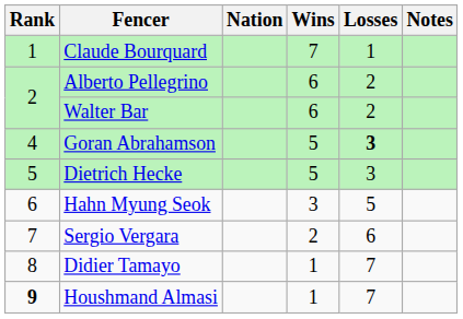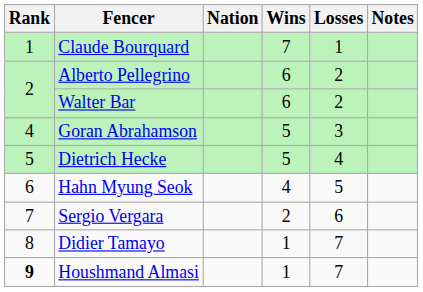 <table class="wikitable sortable" style="text-align:center">
 <tr>
 <th>Rank</th>
 <th>Fencer</th>
 <th>Nation</th>
 <th>Wins</th>
 <th>Losses</th>
 <th>Notes</th>
 </tr>
 <tr bgcolor=bbf3bb>
 <td>1</td>
 <td align=left><a href='#'>Claude Bourquard</a></td>
 <td align=left></td>
 <td>7</td>
 <td>1</td>
 <td></td>
 </tr>
 <tr bgcolor=bbf3bb>
 <td rowspan=2>2</td>
 <td align=left><a href='#'>Alberto Pellegrino</a></td>
 <td align=left></td>
 <td>6</td>
 <td>2</td>
 <td></td>
 </tr>
 <tr bgcolor=bbf3bb>
 <td align=left><a href='#'>Walter Bar</a></td>
 <td align=left></td>
 <td>6</td>
 <td>2</td>
 <td></td>
 </tr>
 <tr bgcolor=bbf3bb>
 <td>4</td>
 <td align=left><a href='#'>Goran Abrahamson</a></td>
 <td align=left></td>
 <td>5</td>
-<td><strong>3</strong></td>
+<td>3</td>
 <td></td>
 </tr>
 <tr bgcolor=bbf3bb>
 <td>5</td>
 <td align=left><a href='#'>Dietrich Hecke</a></td>
 <td align=left></td>
 <td>5</td>
-<td>3</td>
+<td>4</td>
 <td></td>
 </tr>
 <tr>
 <td>6</td>
 <td align=left><a href='#'>Hahn Myung Seok</a></td>
 <td align=left></td>
-<td>3</td>
+<td>4</td>
 <td>5</td>
 <td></td>
 </tr>
 <tr>
 <td>7</td>
 <td align=left><a href='#'>Sergio Vergara</a></td>
 <td align=left></td>
 <td>2</td>
 <td>6</td>
 <td></td>
 </tr>
 <tr>
 <td>8</td>
 <td align=left><a href='#'>Didier Tamayo</a></td>
 <td align=left></td>
 <td>1</td>
 <td>7</td>
 <td></td>
 </tr>
 <tr>
 <td><strong>9</strong></td>
 <td align=left><a href='#'>Houshmand Almasi</a></td>
 <td align=left></td>
 <td>1</td>
 <td>7</td>
 <td></td>
 </tr>
 </table>
